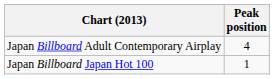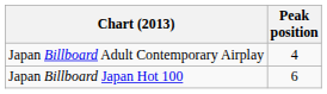 <table class="wikitable sortable">
 <tr>
 <th>Chart (2013)</th>
 <th>Peak<br>position</th>
 </tr>
 <tr>
 <td>Japan <em><a href='#'>Billboard</a></em> Adult Contemporary Airplay</td>
 <td align="center">4</td>
 </tr>
 <tr>
 <td>Japan <em>Billboard</em> <a href='#'>Japan Hot 100</a></td>
-<td align="center">1</td>
+<td align="center">6</td>
 </tr>
 </table>
